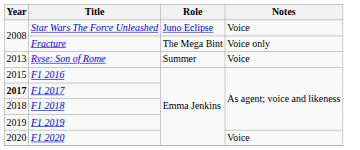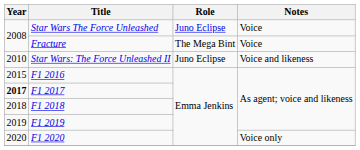 <table class="wikitable sortable">
 <tr>
 <th>Year</th>
 <th>Title</th>
 <th>Role</th>
 <th>Notes</th>
 </tr>
 <tr>
 <td rowspan=2>2008</td>
 <td><em><a href='#'>Star Wars The Force Unleashed</a></em></td>
 <td><a href='#'>Juno Eclipse</a></td>
 <td>Voice</td>
 </tr>
 <tr>
 <td><em><a href='#'>Fracture</a></em></td>
 <td>The Mega Bint</td>
-<td>Voice only</td>
+<td>Voice</td>
 </tr>
 <tr>
-<td>2013</td>
-<td><em><a href='#'>Ryse: Son of Rome</a></em></td>
-<td>Summer</td>
-<td>Voice</td>
+<td>2010</td>
+<td><em><a href='#'>Star Wars: The Force Unleashed II</a></em></td>
+<td>Juno Eclipse</td>
+<td>Voice and likeness</td>
 </tr>
 <tr>
 <td>2015</td>
 <td><em><a href='#'>F1 2016</a></em></td>
 <td rowspan=5>Emma Jenkins</td>
 <td rowspan=4>As agent; voice and likeness</td>
 </tr>
 <tr>
 <td><strong>2017</strong></td>
 <td><em><a href='#'>F1 2017</a></em></td>
 </tr>
 <tr>
 <td>2018</td>
 <td><em><a href='#'>F1 2018</a></em></td>
 </tr>
 <tr>
 <td>2019</td>
 <td><em><a href='#'>F1 2019</a></em></td>
 </tr>
 <tr>
 <td>2020</td>
 <td><em><a href='#'>F1 2020</a></em></td>
-<td>Voice</td>
+<td>Voice only</td>
 </tr>
 <tr>
 </tr>
 </table>
